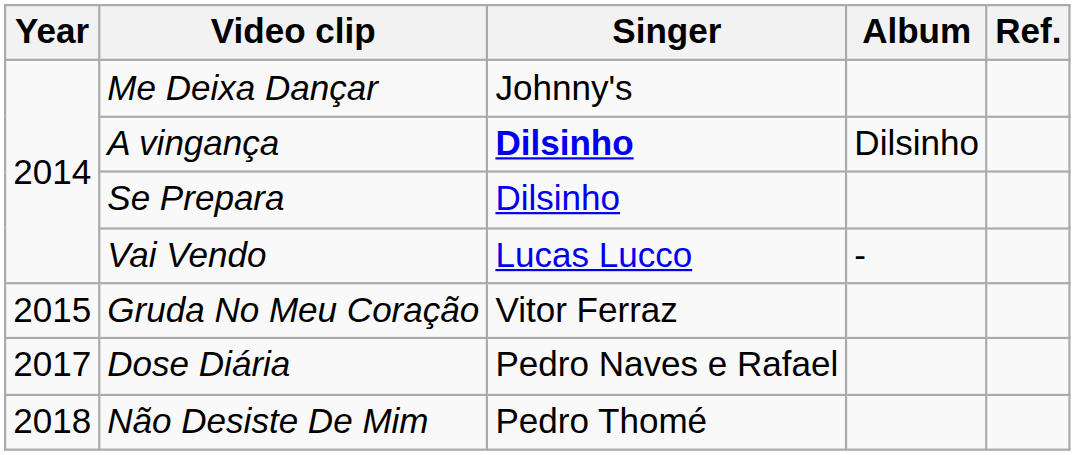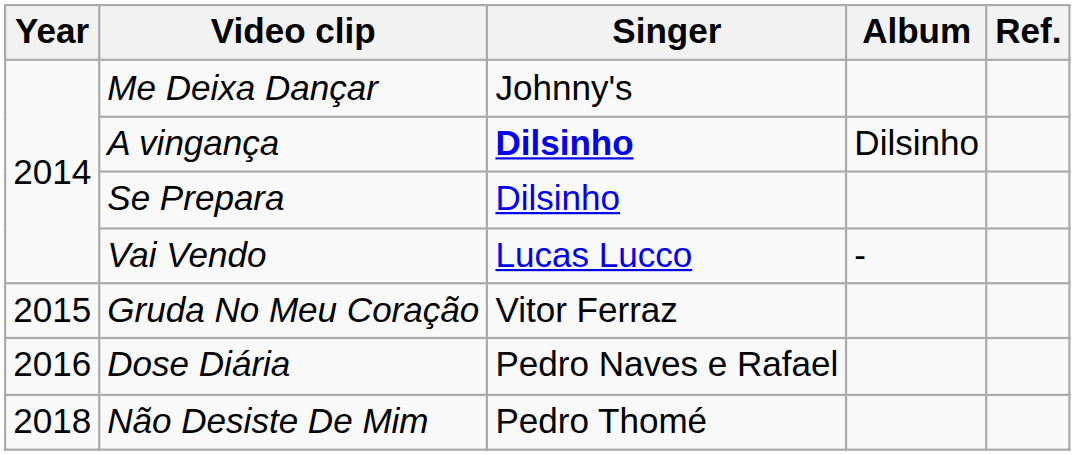 <table class="wikitable">
 <tr>
 <th>Year</th>
 <th>Video clip</th>
 <th>Singer</th>
 <th>Album</th>
 <th>Ref.</th>
 </tr>
 <tr>
 <td rowspan="4">2014</td>
 <td><em>Me Deixa Dançar</em></td>
 <td>Johnny's</td>
 <td></td>
 <td></td>
 </tr>
 <tr>
 <td><em>A vingança</em></td>
 <td><strong><a href='#'>Dilsinho</a></strong></td>
 <td>Dilsinho</td>
 <td></td>
 </tr>
 <tr>
 <td><em>Se Prepara</em></td>
 <td><a href='#'>Dilsinho</a></td>
 <td></td>
 <td></td>
 </tr>
 <tr>
 <td><em>Vai Vendo</em></td>
 <td><a href='#'>Lucas Lucco</a></td>
 <td>-</td>
 <td></td>
 </tr>
 <tr>
 <td>2015</td>
 <td><em>Gruda No Meu Coração</em></td>
 <td>Vitor Ferraz</td>
 <td></td>
 <td></td>
 </tr>
 <tr>
-<td>2017</td>
+<td>2016</td>
 <td><em>Dose Diária</em></td>
 <td>Pedro Naves e Rafael</td>
 <td></td>
 <td></td>
 </tr>
 <tr>
 <td>2018</td>
 <td><em>Não Desiste De Mim</em></td>
 <td>Pedro Thomé</td>
 <td></td>
 <td></td>
 </tr>
 </table>
